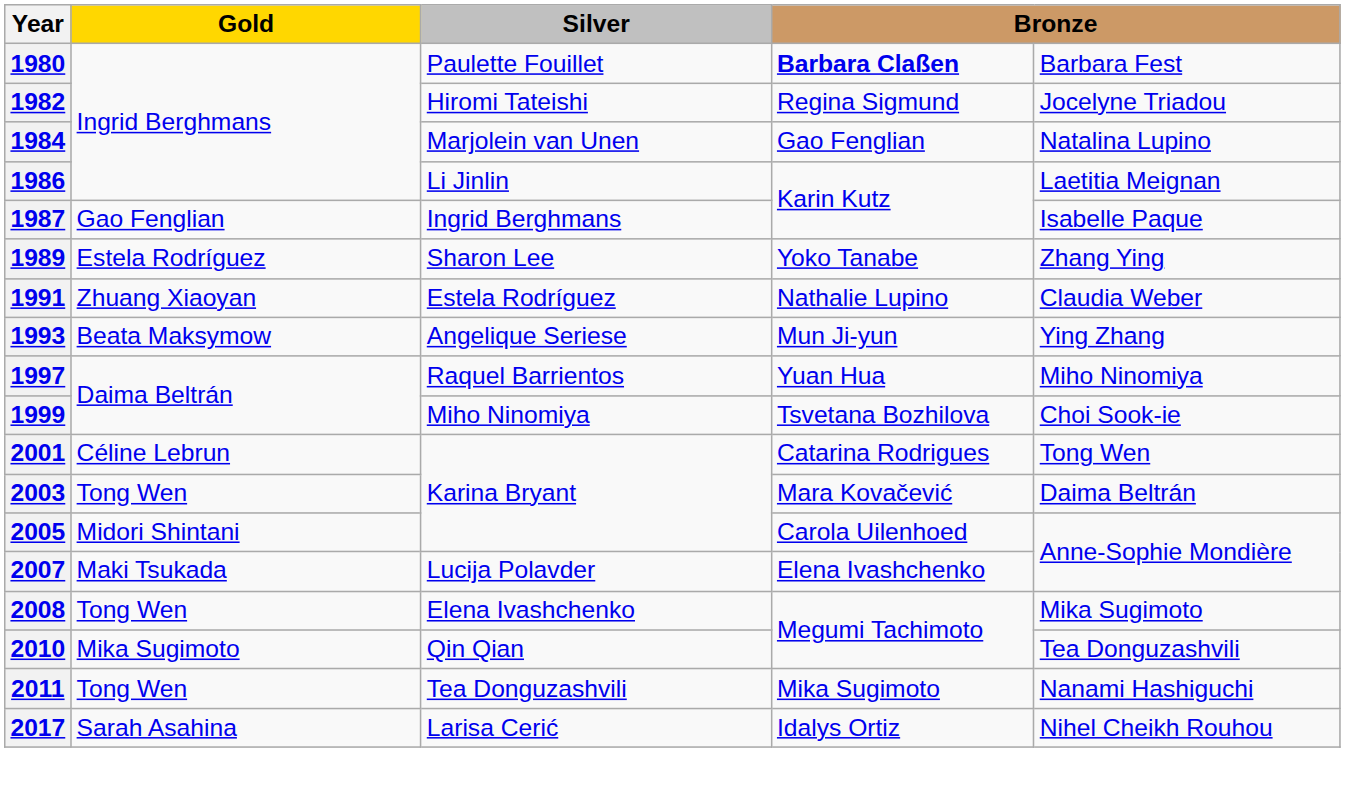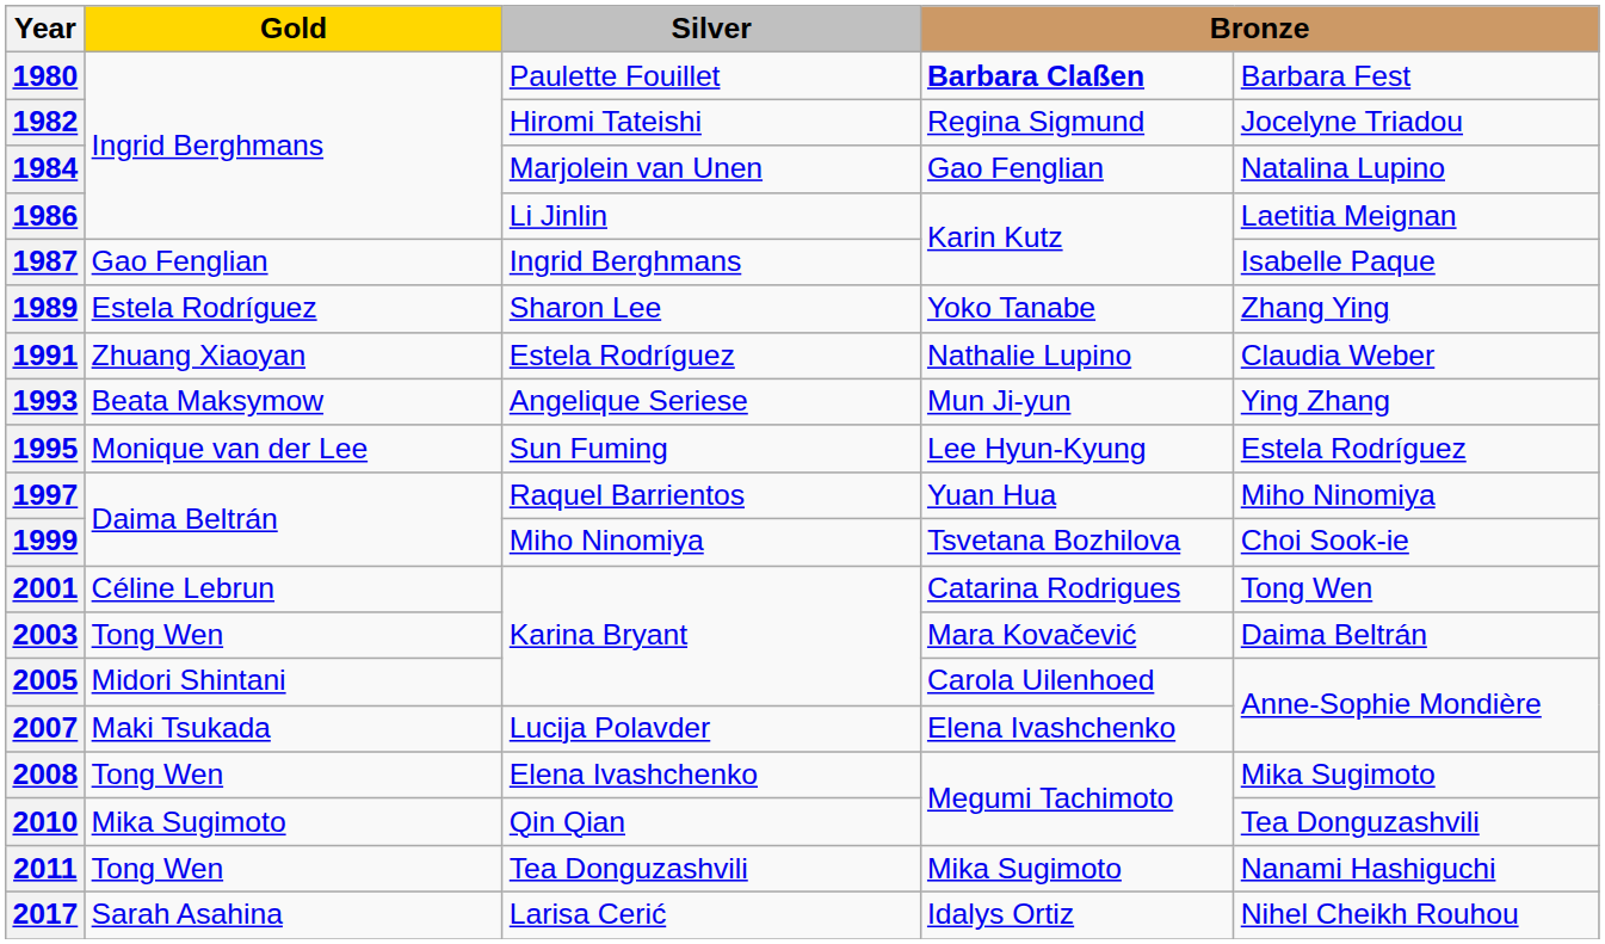 <table class=wikitable>
 <tr align=center>
 <th>Year</th>
 <td bgcolor=gold width=220><strong>Gold</strong></td>
 <td bgcolor=silver width=220><strong>Silver</strong></td>
 <td bgcolor=cc9966 colspan=2 width=440><strong>Bronze</strong></td>
 </tr>
 <tr>
 <th> <a href='#'>1980</a></th>
 <td rowspan=4> <a href='#'>Ingrid Berghmans</a></td>
 <td> <a href='#'>Paulette Fouillet</a></td>
 <td><strong> <a href='#'>Barbara Claßen</a></strong></td>
 <td> <a href='#'>Barbara Fest</a></td>
 </tr>
 <tr>
 <th> <a href='#'>1982</a></th>
 <td> <a href='#'>Hiromi Tateishi</a></td>
 <td> <a href='#'>Regina Sigmund</a></td>
 <td> <a href='#'>Jocelyne Triadou</a></td>
 </tr>
 <tr>
 <th> <a href='#'>1984</a></th>
 <td> <a href='#'>Marjolein van Unen</a></td>
 <td> <a href='#'>Gao Fenglian</a></td>
 <td> <a href='#'>Natalina Lupino</a></td>
 </tr>
 <tr>
 <th> <a href='#'>1986</a></th>
 <td> <a href='#'>Li Jinlin</a></td>
 <td rowspan=2> <a href='#'>Karin Kutz</a></td>
 <td> <a href='#'>Laetitia Meignan</a></td>
 </tr>
 <tr>
 <th> <a href='#'>1987</a></th>
 <td> <a href='#'>Gao Fenglian</a></td>
 <td> <a href='#'>Ingrid Berghmans</a></td>
 <td> <a href='#'>Isabelle Paque</a></td>
 </tr>
 <tr>
 <th> <a href='#'>1989</a></th>
 <td> <a href='#'>Estela Rodríguez</a></td>
 <td> <a href='#'>Sharon Lee</a></td>
 <td> <a href='#'>Yoko Tanabe</a></td>
 <td> <a href='#'>Zhang Ying</a></td>
 </tr>
 <tr>
 <th> <a href='#'>1991</a></th>
 <td> <a href='#'>Zhuang Xiaoyan</a></td>
 <td> <a href='#'>Estela Rodríguez</a></td>
 <td> <a href='#'>Nathalie Lupino</a></td>
 <td> <a href='#'>Claudia Weber</a></td>
 </tr>
 <tr>
 <th> <a href='#'>1993</a></th>
 <td> <a href='#'>Beata Maksymow</a></td>
 <td> <a href='#'>Angelique Seriese</a></td>
 <td> <a href='#'>Mun Ji-yun</a></td>
 <td> <a href='#'>Ying Zhang</a></td>
+</tr>
+<tr>
+<th> <a href='#'>1995</a></th>
+<td> <a href='#'>Monique van der Lee</a></td>
+<td> <a href='#'>Sun Fuming</a></td>
+<td> <a href='#'>Lee Hyun-Kyung</a></td>
+<td> <a href='#'>Estela Rodríguez</a></td>
 </tr>
 <tr>
 <th> <a href='#'>1997</a></th>
 <td rowspan=2> <a href='#'>Daima Beltrán</a></td>
 <td> <a href='#'>Raquel Barrientos</a></td>
 <td> <a href='#'>Yuan Hua</a></td>
 <td> <a href='#'>Miho Ninomiya</a></td>
 </tr>
 <tr>
 <th> <a href='#'>1999</a></th>
 <td> <a href='#'>Miho Ninomiya</a></td>
 <td> <a href='#'>Tsvetana Bozhilova</a></td>
 <td> <a href='#'>Choi Sook-ie</a></td>
 </tr>
 <tr>
 <th> <a href='#'>2001</a></th>
 <td> <a href='#'>Céline Lebrun</a></td>
 <td rowspan=3> <a href='#'>Karina Bryant</a></td>
 <td> <a href='#'>Catarina Rodrigues</a></td>
 <td> <a href='#'>Tong Wen</a></td>
 </tr>
 <tr>
 <th> <a href='#'>2003</a></th>
 <td> <a href='#'>Tong Wen</a></td>
 <td> <a href='#'>Mara Kovačević</a></td>
 <td> <a href='#'>Daima Beltrán</a></td>
 </tr>
 <tr>
 <th> <a href='#'>2005</a></th>
 <td> <a href='#'>Midori Shintani</a></td>
 <td> <a href='#'>Carola Uilenhoed</a></td>
 <td rowspan=2> <a href='#'>Anne-Sophie Mondière</a></td>
 </tr>
 <tr>
 <th> <a href='#'>2007</a></th>
 <td> <a href='#'>Maki Tsukada</a></td>
 <td> <a href='#'>Lucija Polavder</a></td>
 <td> <a href='#'>Elena Ivashchenko</a></td>
 </tr>
 <tr>
 <th> <a href='#'>2008</a></th>
 <td> <a href='#'>Tong Wen</a></td>
 <td> <a href='#'>Elena Ivashchenko</a></td>
 <td rowspan=2> <a href='#'>Megumi Tachimoto</a></td>
 <td> <a href='#'>Mika Sugimoto</a></td>
 </tr>
 <tr>
 <th> <a href='#'>2010</a></th>
 <td> <a href='#'>Mika Sugimoto</a></td>
 <td> <a href='#'>Qin Qian</a></td>
 <td> <a href='#'>Tea Donguzashvili</a></td>
 </tr>
 <tr>
 <th> <a href='#'>2011</a></th>
 <td> <a href='#'>Tong Wen</a></td>
 <td> <a href='#'>Tea Donguzashvili</a></td>
 <td> <a href='#'>Mika Sugimoto</a></td>
 <td> <a href='#'>Nanami Hashiguchi</a></td>
 </tr>
 <tr>
 <th> <a href='#'>2017</a></th>
 <td> <a href='#'>Sarah Asahina</a></td>
 <td> <a href='#'>Larisa Cerić</a></td>
 <td> <a href='#'>Idalys Ortiz</a></td>
 <td> <a href='#'>Nihel Cheikh Rouhou</a></td>
 </tr>
 </table>
